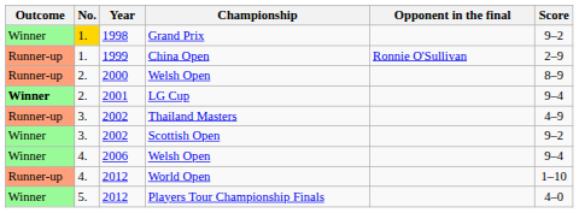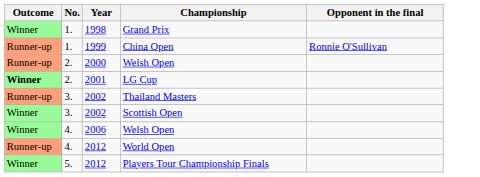 <table class="sortable wikitable">
 <tr>
 <th width="80">Outcome</th>
 <th width="20">No.</th>
 <th width="50">Year</th>
 <th width="275">Championship</th>
 <th width="200">Opponent in the final</th>
-<th width="40">Score</th>
 </tr>
 <tr>
 <td style="background:#98FB98">Winner</td>
-<td style="background: gold;">1.</td>
+<td>1.</td>
 <td><a href='#'>1998</a></td>
 <td><a href='#'>Grand Prix</a></td>
 <td> </td>
-<td style="text-align:center;">9–2</td>
 </tr>
 <tr>
 <td style="background:#ffa07a;">Runner-up</td>
 <td>1.</td>
 <td><a href='#'>1999</a></td>
 <td><a href='#'>China Open</a></td>
 <td> <a href='#'>Ronnie O'Sullivan</a></td>
-<td style="text-align:center;">2–9</td>
 </tr>
 <tr>
 <td style="background:#ffa07a;">Runner-up</td>
 <td>2.</td>
 <td><a href='#'>2000</a></td>
 <td><a href='#'>Welsh Open</a></td>
 <td> </td>
-<td style="text-align:center;">8–9</td>
 </tr>
 <tr>
 <td style="background:#98FB98"><strong>Winner</strong></td>
 <td>2.</td>
 <td><a href='#'>2001</a></td>
 <td><a href='#'>LG Cup</a> <small></small></td>
 <td> </td>
-<td style="text-align:center;">9–4</td>
 </tr>
 <tr>
 <td style="background:#ffa07a;">Runner-up</td>
 <td>3.</td>
 <td><a href='#'>2002</a></td>
 <td><a href='#'>Thailand Masters</a></td>
 <td> </td>
-<td style="text-align:center;">4–9</td>
 </tr>
 <tr>
 <td style="background:#98FB98">Winner</td>
 <td>3.</td>
 <td><a href='#'>2002</a></td>
 <td><a href='#'>Scottish Open</a></td>
 <td> </td>
-<td style="text-align:center;">9–2</td>
 </tr>
 <tr>
 <td style="background:#98FB98">Winner</td>
 <td>4.</td>
 <td><a href='#'>2006</a></td>
 <td><a href='#'>Welsh Open</a></td>
 <td> </td>
-<td style="text-align:center;">9–4</td>
 </tr>
 <tr>
 <td style="background:#ffa07a;">Runner-up</td>
 <td>4.</td>
 <td><a href='#'>2012</a></td>
 <td><a href='#'>World Open</a></td>
 <td> </td>
-<td style="text-align:center;">1–10</td>
 </tr>
 <tr>
 <td style="background:#98FB98">Winner</td>
 <td>5.</td>
 <td><a href='#'>2012</a></td>
 <td><a href='#'>Players Tour Championship Finals</a></td>
 <td> </td>
-<td style="text-align:center;">4–0</td>
 </tr>
 </table>
